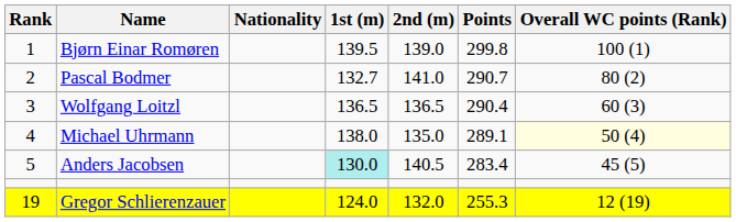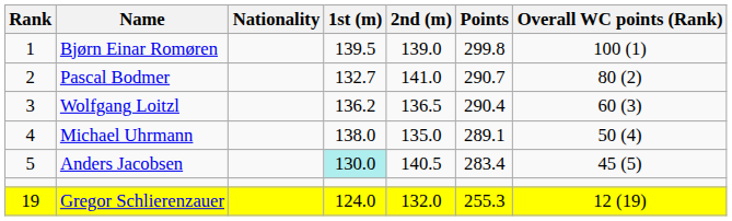 <table class="wikitable">
 <tr>
 <th align=Center>Rank</th>
 <th>Name</th>
 <th>Nationality</th>
 <th align=Center>1st (m)</th>
 <th>2nd (m)</th>
 <th>Points</th>
 <th>Overall WC points (Rank)</th>
 </tr>
 <tr>
 <td align=center>1</td>
 <td align=left><a href='#'>Bjørn Einar Romøren</a></td>
 <td align=left></td>
 <td align=center>139.5</td>
 <td align=center>139.0</td>
 <td align=center>299.8</td>
 <td align=center>100 (1)</td>
 </tr>
 <tr>
 <td align=center>2</td>
 <td align=left><a href='#'>Pascal Bodmer</a></td>
 <td align=left></td>
 <td align=center>132.7</td>
 <td align=center>141.0</td>
 <td align=center>290.7</td>
 <td align=center>80 (2)</td>
 </tr>
 <tr>
 <td align=center>3</td>
 <td align=left><a href='#'>Wolfgang Loitzl</a></td>
 <td align=left></td>
-<td align=center>136.5</td>
+<td align=center>136.2</td>
 <td align=center>136.5</td>
 <td align=center>290.4</td>
 <td align=center>60 (3)</td>
 </tr>
 <tr>
 <td align=center>4</td>
 <td align=left><a href='#'>Michael Uhrmann</a></td>
 <td align=left></td>
 <td align=center>138.0</td>
 <td align=center>135.0</td>
 <td align=center>289.1</td>
-<td align=center style="background: lightyellow;">50 (4)</td>
+<td align=center>50 (4)</td>
 </tr>
 <tr>
 <td align=center>5</td>
 <td align=left><a href='#'>Anders Jacobsen</a></td>
 <td align=left></td>
 <td align=center style="background: paleturquoise;">130.0</td>
 <td align=center>140.5</td>
 <td align=center>283.4</td>
 <td align=center>45 (5)</td>
 </tr>
 <tr>
 <td align=center></td>
 <td align=left></td>
 <td align=left></td>
 <td align=center></td>
 <td align=center></td>
 <td align=center></td>
 <td align=center></td>
 </tr>
 <tr style="background:#FFFF00;">
 <td align=center>19</td>
 <td align=left><a href='#'>Gregor Schlierenzauer</a></td>
 <td align=left></td>
 <td align=center>124.0</td>
 <td align=center>132.0</td>
 <td align=center>255.3</td>
 <td align=center>12 (19)</td>
 </tr>
 </table>
